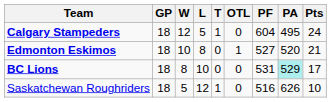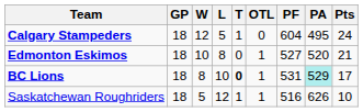 <table class="wikitable">
 <tr>
 <th>Team</th>
 <th>GP</th>
 <th>W</th>
 <th>L</th>
 <th>T</th>
 <th>OTL</th>
 <th>PF</th>
 <th>PA</th>
 <th>Pts</th>
 </tr>
 <tr align="center">
 <td align="left"><strong><a href='#'>Calgary Stampeders</a></strong></td>
 <td>18</td>
 <td>12</td>
 <td>5</td>
 <td>1</td>
 <td>0</td>
 <td>604</td>
 <td>495</td>
 <td>24</td>
 </tr>
 <tr align="center">
 <td align="left"><strong><a href='#'>Edmonton Eskimos</a></strong></td>
 <td>18</td>
 <td>10</td>
 <td>8</td>
 <td>0</td>
 <td>1</td>
 <td>527</td>
 <td>520</td>
 <td>21</td>
 </tr>
 <tr align="center">
 <td align="left"><strong><a href='#'>BC Lions</a></strong></td>
 <td>18</td>
 <td>8</td>
 <td>10</td>
-<td>0</td>
-<td>0</td>
+<td><strong>0</strong></td>
+<td>1</td>
 <td>531</td>
 <td style="background: paleturquoise;">529</td>
 <td>17</td>
 </tr>
 <tr align="center">
 <td align="left"><a href='#'>Saskatchewan Roughriders</a></td>
 <td>18</td>
 <td>5</td>
 <td>12</td>
 <td>1</td>
-<td>0</td>
+<td>1</td>
 <td>516</td>
 <td>626</td>
 <td>10</td>
 </tr>
 </table>
